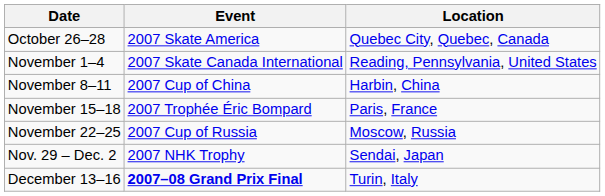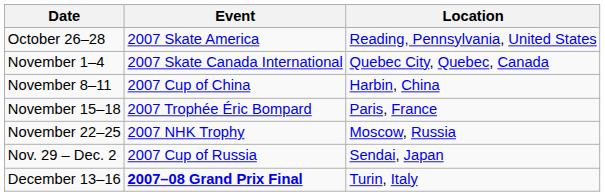 <table class="wikitable">
 <tr>
 <th>Date</th>
 <th>Event</th>
 <th>Location</th>
 </tr>
 <tr>
 <td>October 26–28</td>
 <td><a href='#'>2007 Skate America</a></td>
-<td><a href='#'>Quebec City</a>, <a href='#'>Quebec</a>, <a href='#'>Canada</a></td>
+<td><a href='#'>Reading, Pennsylvania</a>, <a href='#'>United States</a></td>
 </tr>
 <tr>
 <td>November 1–4</td>
 <td><a href='#'>2007 Skate Canada International</a></td>
-<td><a href='#'>Reading, Pennsylvania</a>, <a href='#'>United States</a></td>
+<td><a href='#'>Quebec City</a>, <a href='#'>Quebec</a>, <a href='#'>Canada</a></td>
 </tr>
 <tr>
 <td>November 8–11</td>
 <td><a href='#'>2007 Cup of China</a></td>
 <td><a href='#'>Harbin</a>, <a href='#'>China</a></td>
 </tr>
 <tr>
 <td>November 15–18</td>
 <td><a href='#'>2007 Trophée Éric Bompard</a></td>
 <td><a href='#'>Paris</a>, <a href='#'>France</a></td>
 </tr>
 <tr>
 <td>November 22–25</td>
-<td><a href='#'>2007 Cup of Russia</a></td>
+<td><a href='#'>2007 NHK Trophy</a></td>
 <td><a href='#'>Moscow</a>, <a href='#'>Russia</a></td>
 </tr>
 <tr>
 <td>Nov. 29 – Dec. 2</td>
-<td><a href='#'>2007 NHK Trophy</a></td>
+<td><a href='#'>2007 Cup of Russia</a></td>
 <td><a href='#'>Sendai</a>, <a href='#'>Japan</a></td>
 </tr>
 <tr>
 <td>December 13–16</td>
 <td><strong><a href='#'>2007–08 Grand Prix Final</a></strong></td>
 <td><a href='#'>Turin</a>, <a href='#'>Italy</a></td>
 </tr>
 </table>
